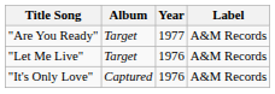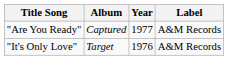 <table class="wikitable">
 <tr>
 <th>Title Song</th>
 <th>Album</th>
 <th>Year</th>
 <th>Label</th>
 </tr>
 <tr>
 <td>"Are You Ready"</td>
-<td><em>Target</em></td>
+<td><em>Captured</em></td>
 <td>1977</td>
 <td>A&M Records</td>
 </tr>
 <tr>
-<td>"Let Me Live"</td>
+<td>"It's Only Love"</td>
 <td><em>Target</em></td>
 <td>1976</td>
 <td>A&M Records</td>
 </tr>
-<tr>
-<td>"It's Only Love"</td>
-<td><em>Captured</em></td>
-<td>1976</td>
-<td>A&M Records</td>
-</tr>
 </table>
